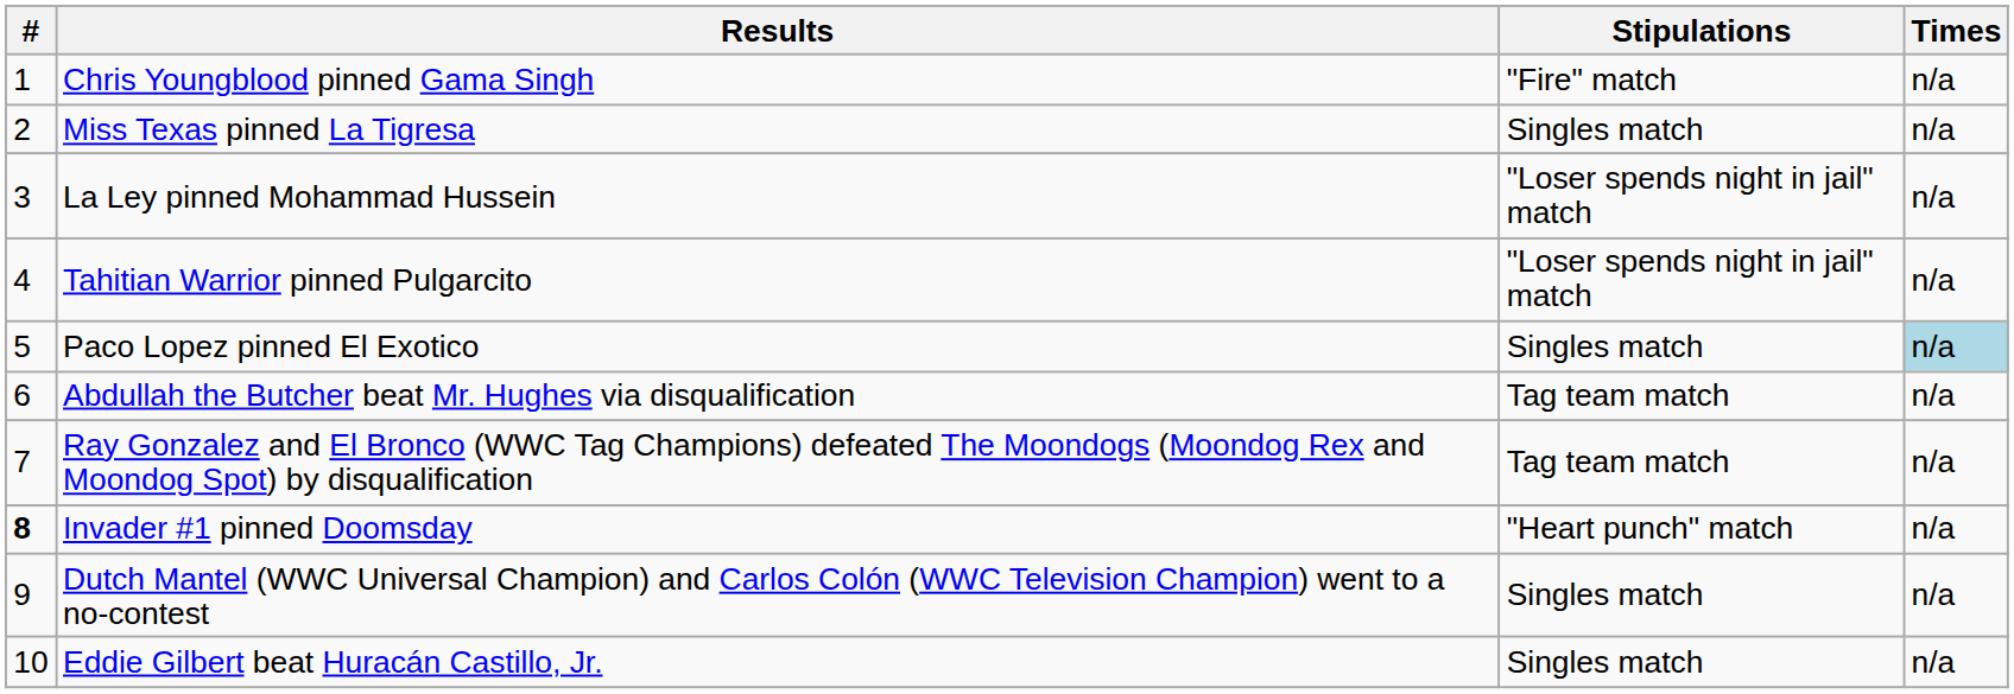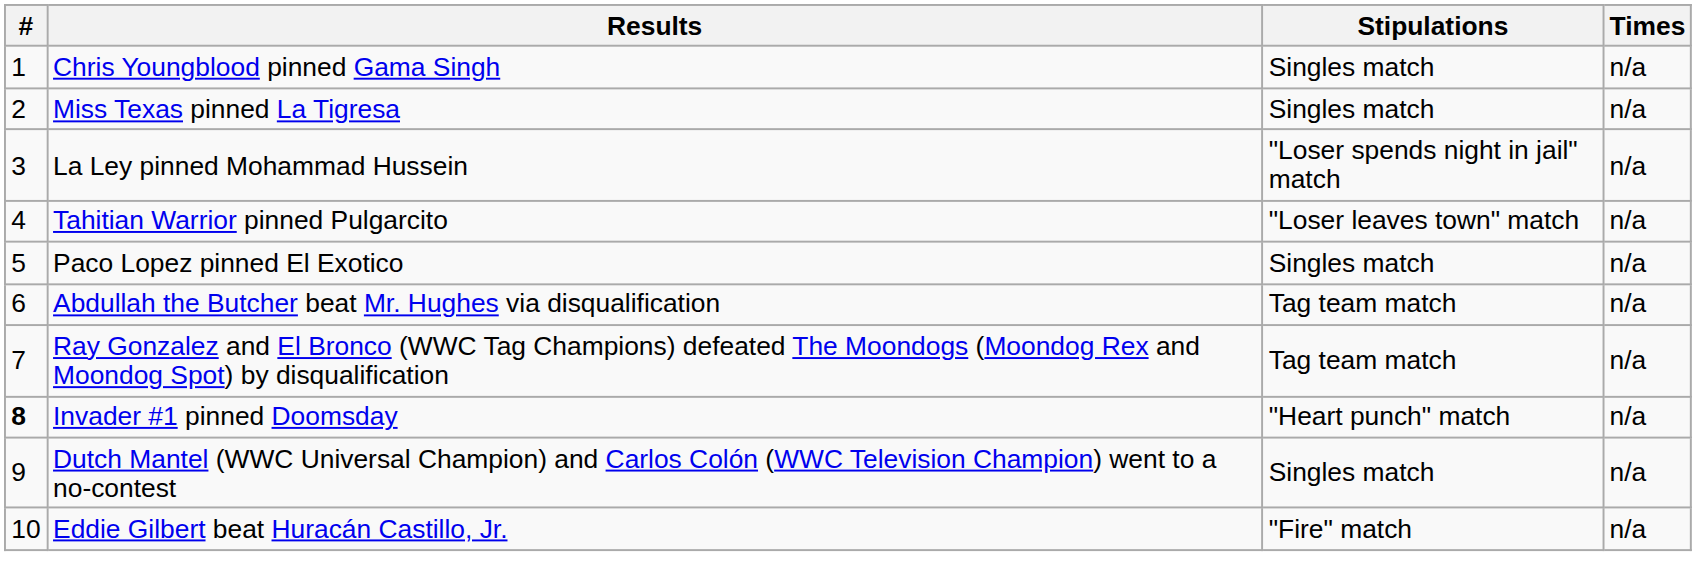 <table style="font-size: 85%" class="wikitable sortable">
 <tr>
 <th><strong>#</strong></th>
 <th><strong>Results</strong></th>
 <th><strong>Stipulations</strong></th>
 <th><strong>Times</strong></th>
 </tr>
 <tr>
 <td>1</td>
 <td><a href='#'>Chris Youngblood</a> pinned <a href='#'>Gama Singh</a></td>
-<td>"Fire" match</td>
+<td>Singles match</td>
 <td>n/a</td>
 </tr>
 <tr>
 <td>2</td>
 <td><a href='#'>Miss Texas</a> pinned <a href='#'>La Tigresa</a></td>
 <td>Singles match</td>
 <td>n/a</td>
 </tr>
 <tr>
 <td>3</td>
 <td>La Ley pinned Mohammad Hussein</td>
 <td>"Loser spends night in jail" match</td>
 <td>n/a</td>
 </tr>
 <tr>
 <td>4</td>
 <td><a href='#'>Tahitian Warrior</a> pinned Pulgarcito</td>
-<td>"Loser spends night in jail" match</td>
+<td>"Loser leaves town" match</td>
 <td>n/a</td>
 </tr>
 <tr>
 <td>5</td>
 <td>Paco Lopez pinned El Exotico</td>
 <td>Singles match</td>
-<td style="background: lightblue;">n/a</td>
+<td>n/a</td>
 </tr>
 <tr>
 <td>6</td>
 <td><a href='#'>Abdullah the Butcher</a> beat <a href='#'>Mr. Hughes</a> via disqualification</td>
 <td>Tag team match</td>
 <td>n/a</td>
 </tr>
 <tr>
 <td>7</td>
 <td><a href='#'>Ray Gonzalez</a> and <a href='#'>El Bronco</a> (WWC Tag Champions) defeated <a href='#'>The Moondogs</a> (<a href='#'>Moondog Rex</a> and <a href='#'>Moondog Spot</a>) by disqualification</td>
 <td>Tag team match</td>
 <td>n/a</td>
 </tr>
 <tr>
 <td><strong>8</strong></td>
 <td><a href='#'>Invader #1</a> pinned <a href='#'>Doomsday</a></td>
 <td>"Heart punch" match</td>
 <td>n/a</td>
 </tr>
 <tr>
 <td>9</td>
 <td><a href='#'>Dutch Mantel</a> (WWC Universal Champion) and <a href='#'>Carlos Colón</a> (<a href='#'>WWC Television Champion</a>) went to a no-contest</td>
 <td>Singles match</td>
 <td>n/a</td>
 </tr>
 <tr>
 <td>10</td>
 <td><a href='#'>Eddie Gilbert</a> beat <a href='#'>Huracán Castillo, Jr.</a></td>
-<td>Singles match</td>
+<td>"Fire" match</td>
 <td>n/a</td>
 </tr>
 </table>
